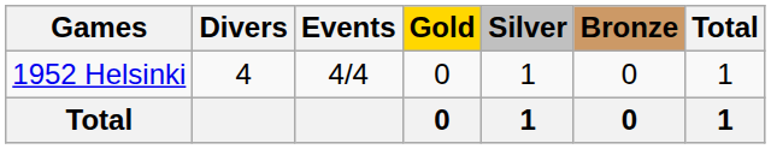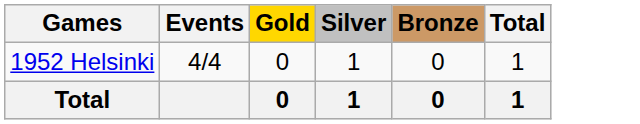 <table class="wikitable sortable" style="text-align:center">
 <tr>
 <th>Games</th>
-<th>Divers</th>
 <th>Events</th>
 <th style="background-color:gold;">Gold</th>
 <th style="background-color:silver;">Silver</th>
 <th style="background-color:#c96;">Bronze</th>
 <th>Total</th>
 </tr>
 <tr>
 <td align=left><a href='#'>1952 Helsinki</a></td>
-<td>4</td>
 <td>4/4</td>
 <td>0</td>
 <td>1</td>
 <td>0</td>
 <td>1</td>
 </tr>
 <tr>
 <th>Total</th>
 <th></th>
-<th></th>
 <th>0</th>
 <th>1</th>
 <th>0</th>
 <th>1</th>
 </tr>
 </table>
